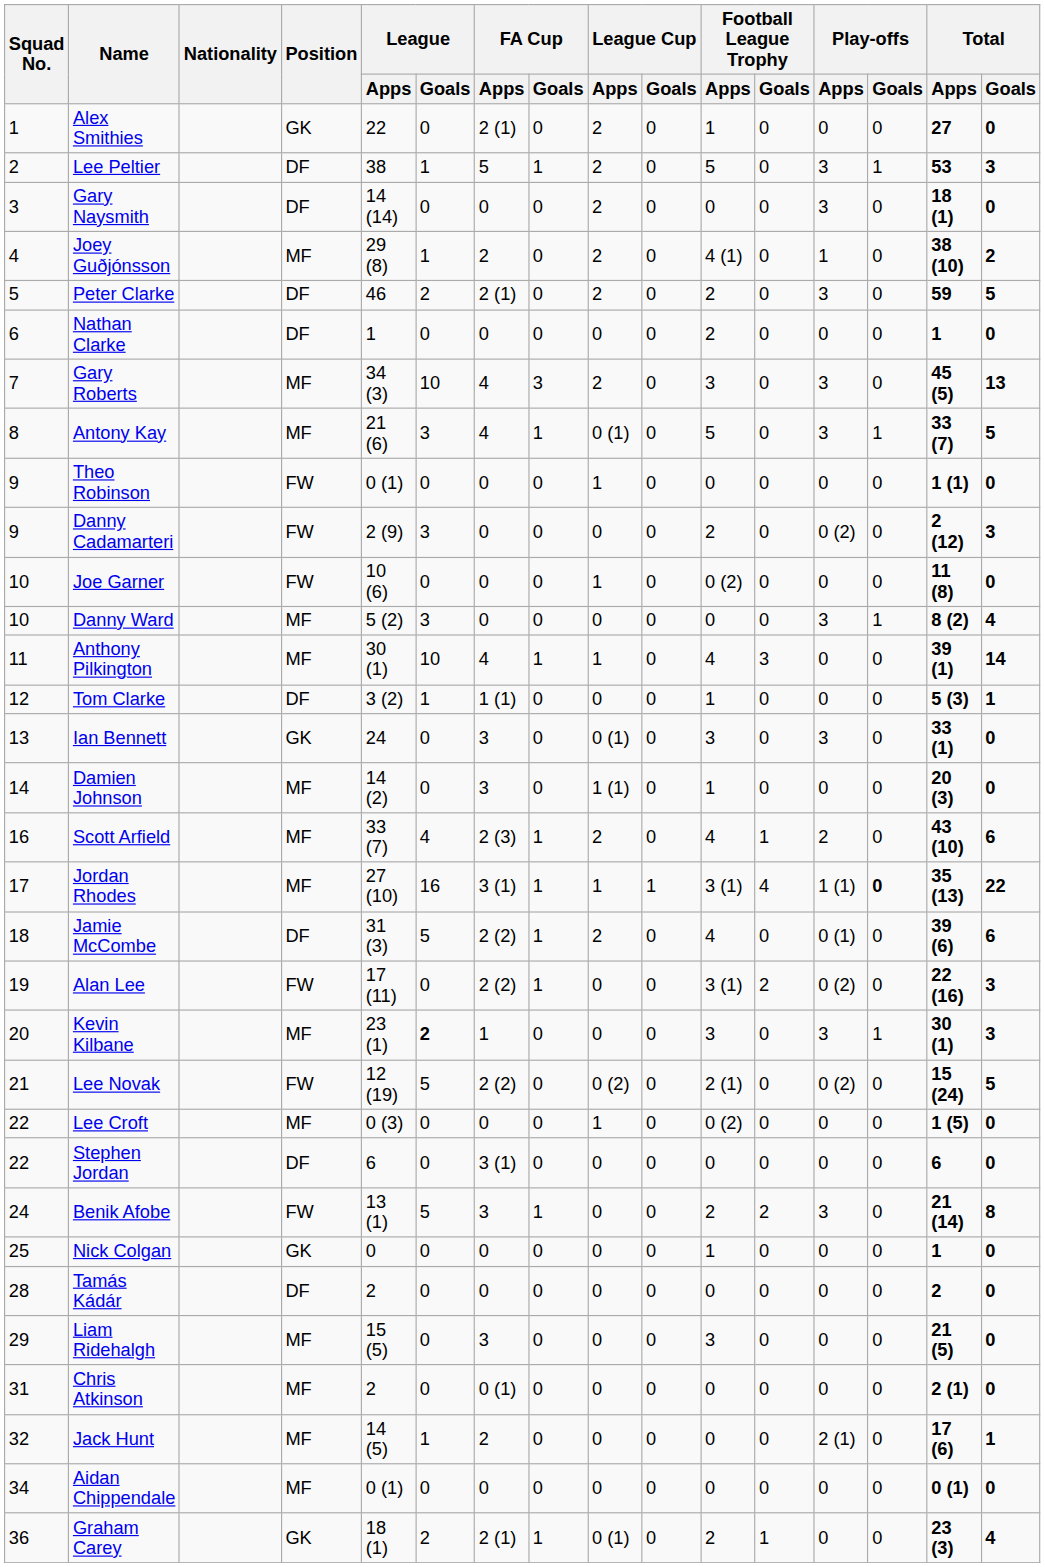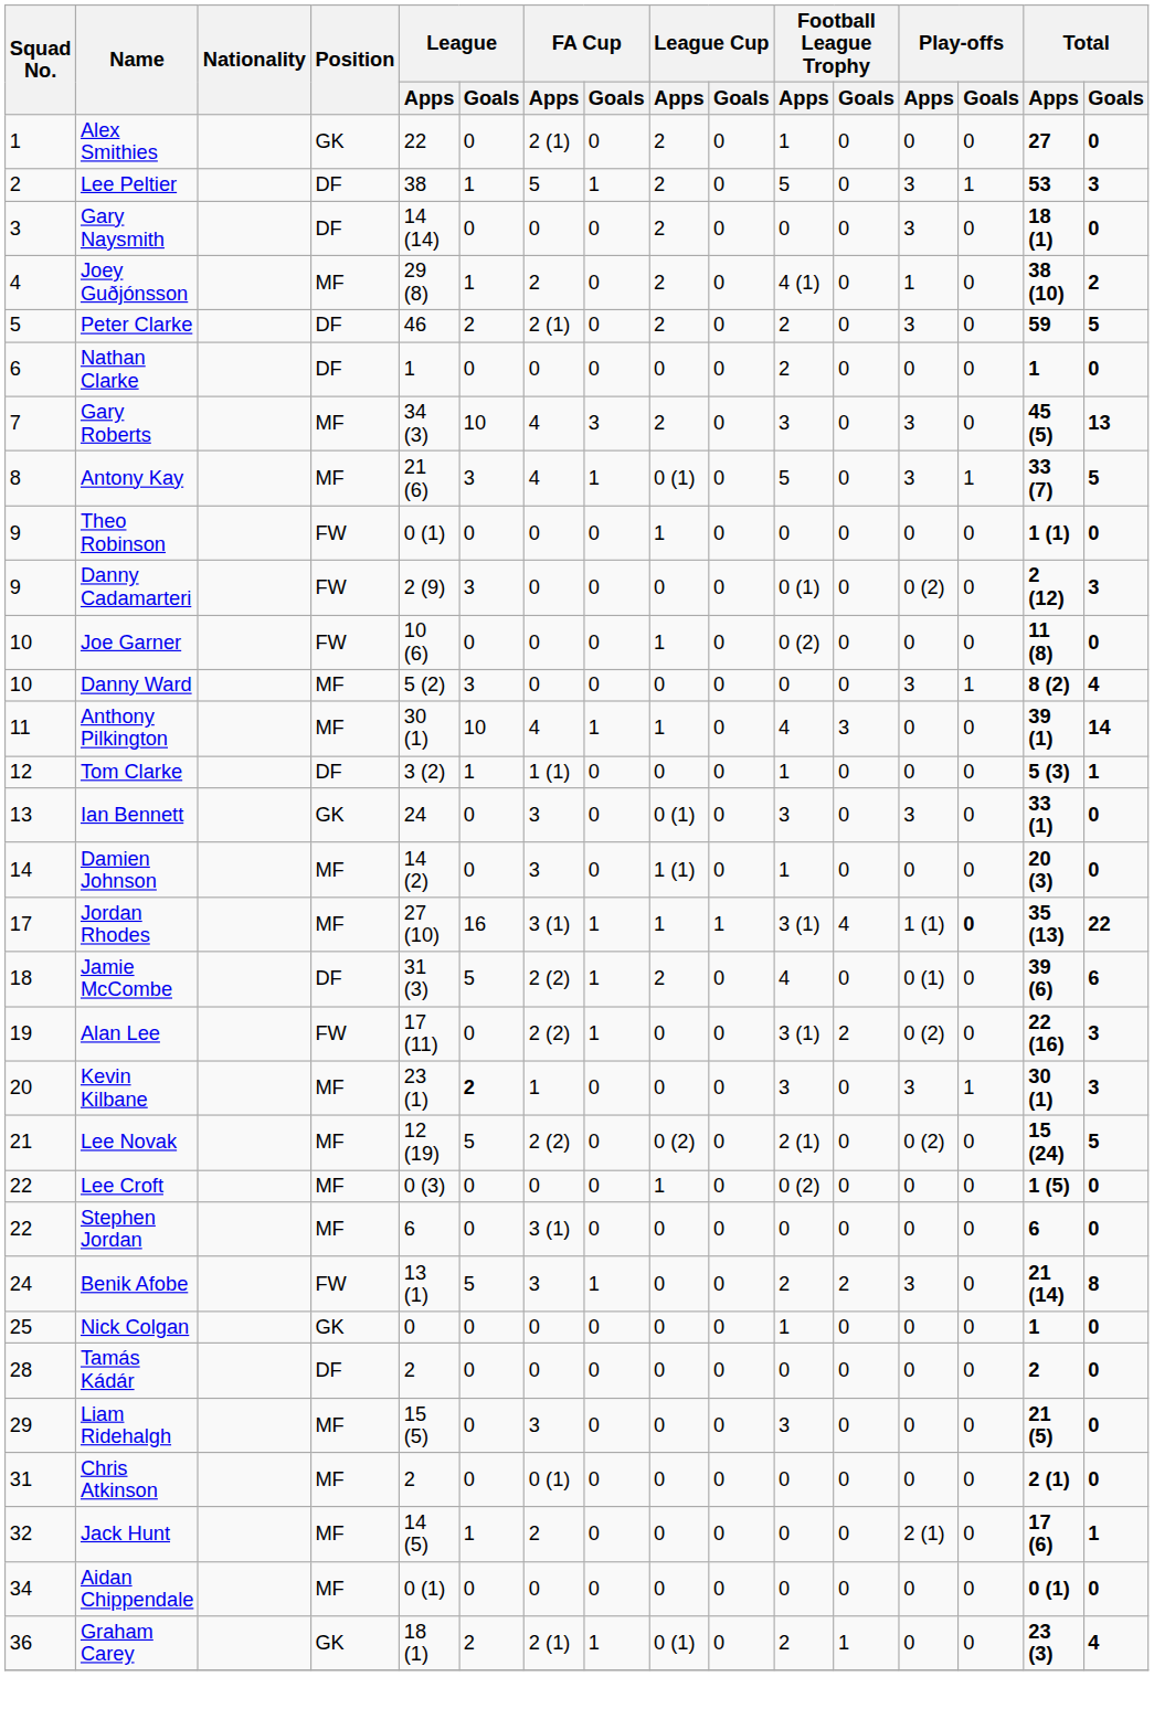 <table class="wikitable sortable">
 <tr>
 <th scope=col rowspan=2>Squad No.</th>
 <th scope=col rowspan=2>Name</th>
 <th scope=col rowspan=2>Nationality</th>
 <th scope=col rowspan=2>Position</th>
 <th colspan=2>League</th>
 <th colspan=2>FA Cup</th>
 <th colspan=2>League Cup</th>
 <th colspan=2>Football League Trophy</th>
 <th colspan=2>Play-offs</th>
 <th colspan=2>Total</th>
 </tr>
 <tr>
 <th>Apps</th>
 <th>Goals</th>
 <th>Apps</th>
 <th>Goals</th>
 <th>Apps</th>
 <th>Goals</th>
 <th>Apps</th>
 <th>Goals</th>
 <th>Apps</th>
 <th>Goals</th>
 <th>Apps</th>
 <th>Goals</th>
 </tr>
 <tr>
 <td>1</td>
 <td><a href='#'>Alex Smithies</a></td>
 <td></td>
 <td>GK</td>
 <td>22</td>
 <td>0</td>
 <td>2 (1)</td>
 <td>0</td>
 <td>2</td>
 <td>0</td>
 <td>1</td>
 <td>0</td>
 <td>0</td>
 <td>0</td>
 <td><strong>27</strong></td>
 <td><strong>0</strong></td>
 </tr>
 <tr>
 <td>2</td>
 <td><a href='#'>Lee Peltier</a></td>
 <td></td>
 <td>DF</td>
 <td>38</td>
 <td>1</td>
 <td>5</td>
 <td>1</td>
 <td>2</td>
 <td>0</td>
 <td>5</td>
 <td>0</td>
 <td>3</td>
 <td>1</td>
 <td><strong>53</strong></td>
 <td><strong>3</strong></td>
 </tr>
 <tr>
 <td>3</td>
 <td><a href='#'>Gary Naysmith</a></td>
 <td></td>
 <td>DF</td>
 <td>14 (14)</td>
 <td>0</td>
 <td>0</td>
 <td>0</td>
 <td>2</td>
 <td>0</td>
 <td>0</td>
 <td>0</td>
 <td>3</td>
 <td>0</td>
 <td><strong>18 (1)</strong></td>
 <td><strong>0</strong></td>
 </tr>
 <tr>
 <td>4</td>
 <td><a href='#'>Joey Guðjónsson</a></td>
 <td></td>
 <td>MF</td>
 <td>29 (8)</td>
 <td>1</td>
 <td>2</td>
 <td>0</td>
 <td>2</td>
 <td>0</td>
 <td>4 (1)</td>
 <td>0</td>
 <td>1</td>
 <td>0</td>
 <td><strong>38 (10)</strong></td>
 <td><strong>2</strong></td>
 </tr>
 <tr>
 <td>5</td>
 <td><a href='#'>Peter Clarke</a></td>
 <td></td>
 <td>DF</td>
 <td>46</td>
 <td>2</td>
 <td>2 (1)</td>
 <td>0</td>
 <td>2</td>
 <td>0</td>
 <td>2</td>
 <td>0</td>
 <td>3</td>
 <td>0</td>
 <td><strong>59</strong></td>
 <td><strong>5</strong></td>
 </tr>
 <tr>
 <td>6</td>
 <td><a href='#'>Nathan Clarke</a></td>
 <td></td>
 <td>DF</td>
 <td>1</td>
 <td>0</td>
 <td>0</td>
 <td>0</td>
 <td>0</td>
 <td>0</td>
 <td>2</td>
 <td>0</td>
 <td>0</td>
 <td>0</td>
 <td><strong>1</strong></td>
 <td><strong>0</strong></td>
 </tr>
 <tr>
 <td>7</td>
 <td><a href='#'>Gary Roberts</a></td>
 <td></td>
 <td>MF</td>
 <td>34 (3)</td>
 <td>10</td>
 <td>4</td>
 <td>3</td>
 <td>2</td>
 <td>0</td>
 <td>3</td>
 <td>0</td>
 <td>3</td>
 <td>0</td>
 <td><strong>45 (5)</strong></td>
 <td><strong>13</strong></td>
 </tr>
 <tr>
 <td>8</td>
 <td><a href='#'>Antony Kay</a></td>
 <td></td>
 <td>MF</td>
 <td>21 (6)</td>
 <td>3</td>
 <td>4</td>
 <td>1</td>
 <td>0 (1)</td>
 <td>0</td>
 <td>5</td>
 <td>0</td>
 <td>3</td>
 <td>1</td>
 <td><strong>33 (7)</strong></td>
 <td><strong>5</strong></td>
 </tr>
 <tr>
 <td>9</td>
 <td><a href='#'>Theo Robinson</a></td>
 <td></td>
 <td>FW</td>
 <td>0 (1)</td>
 <td>0</td>
 <td>0</td>
 <td>0</td>
 <td>1</td>
 <td>0</td>
 <td>0</td>
 <td>0</td>
 <td>0</td>
 <td>0</td>
 <td><strong>1 (1)</strong></td>
 <td><strong>0</strong></td>
 </tr>
 <tr>
 <td>9</td>
 <td><a href='#'>Danny Cadamarteri</a></td>
 <td></td>
 <td>FW</td>
 <td>2 (9)</td>
 <td>3</td>
 <td>0</td>
 <td>0</td>
 <td>0</td>
 <td>0</td>
-<td>2</td>
+<td>0 (1)</td>
 <td>0</td>
 <td>0 (2)</td>
 <td>0</td>
 <td><strong>2 (12)</strong></td>
 <td><strong>3</strong></td>
 </tr>
 <tr>
 <td>10</td>
 <td><a href='#'>Joe Garner</a></td>
 <td></td>
 <td>FW</td>
 <td>10 (6)</td>
 <td>0</td>
 <td>0</td>
 <td>0</td>
 <td>1</td>
 <td>0</td>
 <td>0 (2)</td>
 <td>0</td>
 <td>0</td>
 <td>0</td>
 <td><strong>11 (8)</strong></td>
 <td><strong>0</strong></td>
 </tr>
 <tr>
 <td>10</td>
 <td><a href='#'>Danny Ward</a></td>
 <td></td>
 <td>MF</td>
 <td>5 (2)</td>
 <td>3</td>
 <td>0</td>
 <td>0</td>
 <td>0</td>
 <td>0</td>
 <td>0</td>
 <td>0</td>
 <td>3</td>
 <td>1</td>
 <td><strong>8 (2)</strong></td>
 <td><strong>4</strong></td>
 </tr>
 <tr>
 <td>11</td>
 <td><a href='#'>Anthony Pilkington</a></td>
 <td></td>
 <td>MF</td>
 <td>30 (1)</td>
 <td>10</td>
 <td>4</td>
 <td>1</td>
 <td>1</td>
 <td>0</td>
 <td>4</td>
 <td>3</td>
 <td>0</td>
 <td>0</td>
 <td><strong>39 (1)</strong></td>
 <td><strong>14</strong></td>
 </tr>
 <tr>
 <td>12</td>
 <td><a href='#'>Tom Clarke</a></td>
 <td></td>
 <td>DF</td>
 <td>3 (2)</td>
 <td>1</td>
 <td>1 (1)</td>
 <td>0</td>
 <td>0</td>
 <td>0</td>
 <td>1</td>
 <td>0</td>
 <td>0</td>
 <td>0</td>
 <td><strong>5 (3)</strong></td>
 <td><strong>1</strong></td>
 </tr>
 <tr>
 <td>13</td>
 <td><a href='#'>Ian Bennett</a></td>
 <td></td>
 <td>GK</td>
 <td>24</td>
 <td>0</td>
 <td>3</td>
 <td>0</td>
 <td>0 (1)</td>
 <td>0</td>
 <td>3</td>
 <td>0</td>
 <td>3</td>
 <td>0</td>
 <td><strong>33 (1)</strong></td>
 <td><strong>0</strong></td>
 </tr>
 <tr>
 <td>14</td>
 <td><a href='#'>Damien Johnson</a></td>
 <td></td>
 <td>MF</td>
 <td>14 (2)</td>
 <td>0</td>
 <td>3</td>
 <td>0</td>
 <td>1 (1)</td>
 <td>0</td>
 <td>1</td>
 <td>0</td>
 <td>0</td>
 <td>0</td>
 <td><strong>20 (3)</strong></td>
 <td><strong>0</strong></td>
 </tr>
 <tr>
-<td>16</td>
-<td><a href='#'>Scott Arfield</a></td>
-<td></td>
-<td>MF</td>
-<td>33 (7)</td>
-<td>4</td>
-<td>2 (3)</td>
-<td>1</td>
-<td>2</td>
-<td>0</td>
-<td>4</td>
-<td>1</td>
-<td>2</td>
-<td>0</td>
-<td><strong>43 (10)</strong></td>
-<td><strong>6</strong></td>
-</tr>
-<tr>
 <td>17</td>
 <td><a href='#'>Jordan Rhodes</a></td>
 <td></td>
 <td>MF</td>
 <td>27 (10)</td>
 <td>16</td>
 <td>3 (1)</td>
 <td>1</td>
 <td>1</td>
 <td>1</td>
 <td>3 (1)</td>
 <td>4</td>
 <td>1 (1)</td>
 <td><strong>0</strong></td>
 <td><strong>35 (13)</strong></td>
 <td><strong>22</strong></td>
 </tr>
 <tr>
 <td>18</td>
 <td><a href='#'>Jamie McCombe</a></td>
 <td></td>
 <td>DF</td>
 <td>31 (3)</td>
 <td>5</td>
 <td>2 (2)</td>
 <td>1</td>
 <td>2</td>
 <td>0</td>
 <td>4</td>
 <td>0</td>
 <td>0 (1)</td>
 <td>0</td>
 <td><strong>39 (6)</strong></td>
 <td><strong>6</strong></td>
 </tr>
 <tr>
 <td>19</td>
 <td><a href='#'>Alan Lee</a></td>
 <td></td>
 <td>FW</td>
 <td>17 (11)</td>
 <td>0</td>
 <td>2 (2)</td>
 <td>1</td>
 <td>0</td>
 <td>0</td>
 <td>3 (1)</td>
 <td>2</td>
 <td>0 (2)</td>
 <td>0</td>
 <td><strong>22 (16)</strong></td>
 <td><strong>3</strong></td>
 </tr>
 <tr>
 <td>20</td>
 <td><a href='#'>Kevin Kilbane</a></td>
 <td></td>
 <td>MF</td>
 <td>23 (1)</td>
 <td><strong>2</strong></td>
 <td>1</td>
 <td>0</td>
 <td>0</td>
 <td>0</td>
 <td>3</td>
 <td>0</td>
 <td>3</td>
 <td>1</td>
 <td><strong>30 (1)</strong></td>
 <td><strong>3</strong></td>
 </tr>
 <tr>
 <td>21</td>
 <td><a href='#'>Lee Novak</a></td>
 <td></td>
-<td>FW</td>
+<td>MF</td>
 <td>12 (19)</td>
 <td>5</td>
 <td>2 (2)</td>
 <td>0</td>
 <td>0 (2)</td>
 <td>0</td>
 <td>2 (1)</td>
 <td>0</td>
 <td>0 (2)</td>
 <td>0</td>
 <td><strong>15 (24)</strong></td>
 <td><strong>5</strong></td>
 </tr>
 <tr>
 <td>22</td>
 <td><a href='#'>Lee Croft</a></td>
 <td></td>
 <td>MF</td>
 <td>0 (3)</td>
 <td>0</td>
 <td>0</td>
 <td>0</td>
 <td>1</td>
 <td>0</td>
 <td>0 (2)</td>
 <td>0</td>
 <td>0</td>
 <td>0</td>
 <td><strong>1 (5)</strong></td>
 <td><strong>0</strong></td>
 </tr>
 <tr>
 <td>22</td>
 <td><a href='#'>Stephen Jordan</a></td>
 <td></td>
-<td>DF</td>
+<td>MF</td>
 <td>6</td>
 <td>0</td>
 <td>3 (1)</td>
 <td>0</td>
 <td>0</td>
 <td>0</td>
 <td>0</td>
 <td>0</td>
 <td>0</td>
 <td>0</td>
 <td><strong>6</strong></td>
 <td><strong>0</strong></td>
 </tr>
 <tr>
 <td>24</td>
 <td><a href='#'>Benik Afobe</a></td>
 <td></td>
 <td>FW</td>
 <td>13 (1)</td>
 <td>5</td>
 <td>3</td>
 <td>1</td>
 <td>0</td>
 <td>0</td>
 <td>2</td>
 <td>2</td>
 <td>3</td>
 <td>0</td>
 <td><strong>21 (14)</strong></td>
 <td><strong>8</strong></td>
 </tr>
 <tr>
 <td>25</td>
 <td><a href='#'>Nick Colgan</a></td>
 <td></td>
 <td>GK</td>
 <td>0</td>
 <td>0</td>
 <td>0</td>
 <td>0</td>
 <td>0</td>
 <td>0</td>
 <td>1</td>
 <td>0</td>
 <td>0</td>
 <td>0</td>
 <td><strong>1</strong></td>
 <td><strong>0</strong></td>
 </tr>
 <tr>
 <td>28</td>
 <td><a href='#'>Tamás Kádár</a></td>
 <td></td>
 <td>DF</td>
 <td>2</td>
 <td>0</td>
 <td>0</td>
 <td>0</td>
 <td>0</td>
 <td>0</td>
 <td>0</td>
 <td>0</td>
 <td>0</td>
 <td>0</td>
 <td><strong>2</strong></td>
 <td><strong>0</strong></td>
 </tr>
 <tr>
 <td>29</td>
 <td><a href='#'>Liam Ridehalgh</a></td>
 <td></td>
 <td>MF</td>
 <td>15 (5)</td>
 <td>0</td>
 <td>3</td>
 <td>0</td>
 <td>0</td>
 <td>0</td>
 <td>3</td>
 <td>0</td>
 <td>0</td>
 <td>0</td>
 <td><strong>21 (5)</strong></td>
 <td><strong>0</strong></td>
 </tr>
 <tr>
 <td>31</td>
 <td><a href='#'>Chris Atkinson</a></td>
 <td></td>
 <td>MF</td>
 <td>2</td>
 <td>0</td>
 <td>0 (1)</td>
 <td>0</td>
 <td>0</td>
 <td>0</td>
 <td>0</td>
 <td>0</td>
 <td>0</td>
 <td>0</td>
 <td><strong>2 (1)</strong></td>
 <td><strong>0</strong></td>
 </tr>
 <tr>
 <td>32</td>
 <td><a href='#'>Jack Hunt</a></td>
 <td></td>
 <td>MF</td>
 <td>14 (5)</td>
 <td>1</td>
 <td>2</td>
 <td>0</td>
 <td>0</td>
 <td>0</td>
 <td>0</td>
 <td>0</td>
 <td>2 (1)</td>
 <td>0</td>
 <td><strong>17 (6)</strong></td>
 <td><strong>1</strong></td>
 </tr>
 <tr>
 <td>34</td>
 <td><a href='#'>Aidan Chippendale</a></td>
 <td></td>
 <td>MF</td>
 <td>0 (1)</td>
 <td>0</td>
 <td>0</td>
 <td>0</td>
 <td>0</td>
 <td>0</td>
 <td>0</td>
 <td>0</td>
 <td>0</td>
 <td>0</td>
 <td><strong>0 (1)</strong></td>
 <td><strong>0</strong></td>
 </tr>
 <tr>
 <td>36</td>
 <td><a href='#'>Graham Carey</a></td>
 <td></td>
 <td>GK</td>
 <td>18 (1)</td>
 <td>2</td>
 <td>2 (1)</td>
 <td>1</td>
 <td>0 (1)</td>
 <td>0</td>
 <td>2</td>
 <td>1</td>
 <td>0</td>
 <td>0</td>
 <td><strong>23 (3)</strong></td>
 <td><strong>4</strong></td>
 </tr>
 <tr>
 </tr>
 </table>
